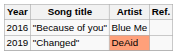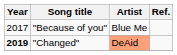 <table class="wikitable">
 <tr>
 <th>Year</th>
 <th>Song title</th>
 <th>Artist</th>
 <th>Ref.</th>
 </tr>
 <tr>
-<td>2016</td>
+<td>2017</td>
 <td>"Because of you"</td>
 <td>Blue Me</td>
 <td></td>
 </tr>
 <tr>
-<td>2019</td>
+<td><strong>2019</strong></td>
 <td>"Changed"</td>
 <td style="background: lightsalmon;">DeAid</td>
 <td></td>
 </tr>
 <tr>
 </tr>
 </table>
